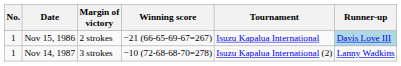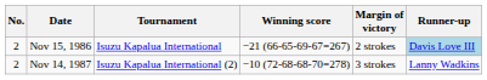 <table class="wikitable" style="font-size:95%;">
 <tr>
 <th>No.</th>
 <th>Date</th>
+<th>Tournament</th>
+<th>Winning score</th>
 <th>Margin of<br>victory</th>
-<th>Winning score</th>
-<th>Tournament</th>
 <th>Runner-up</th>
 </tr>
 <tr>
-<td align=center>1</td>
+<td align=center>2</td>
 <td align=right>Nov 15, 1986</td>
+<td><a href='#'>Isuzu Kapalua International</a></td>
+<td>−21 (66-65-69-67=267)</td>
 <td>2 strokes</td>
-<td>−21 (66-65-69-67=267)</td>
-<td><a href='#'>Isuzu Kapalua International</a></td>
 <td style="background: lightblue;"> <a href='#'>Davis Love III</a></td>
 </tr>
 <tr>
-<td align=center>1</td>
+<td align=center>2</td>
 <td align=right>Nov 14, 1987</td>
+<td><a href='#'>Isuzu Kapalua International</a> (2)</td>
+<td>−10 (72-68-68-70=278)</td>
 <td>3 strokes</td>
-<td>−10 (72-68-68-70=278)</td>
-<td><a href='#'>Isuzu Kapalua International</a> (2)</td>
 <td> <a href='#'>Lanny Wadkins</a></td>
 </tr>
 </table>
